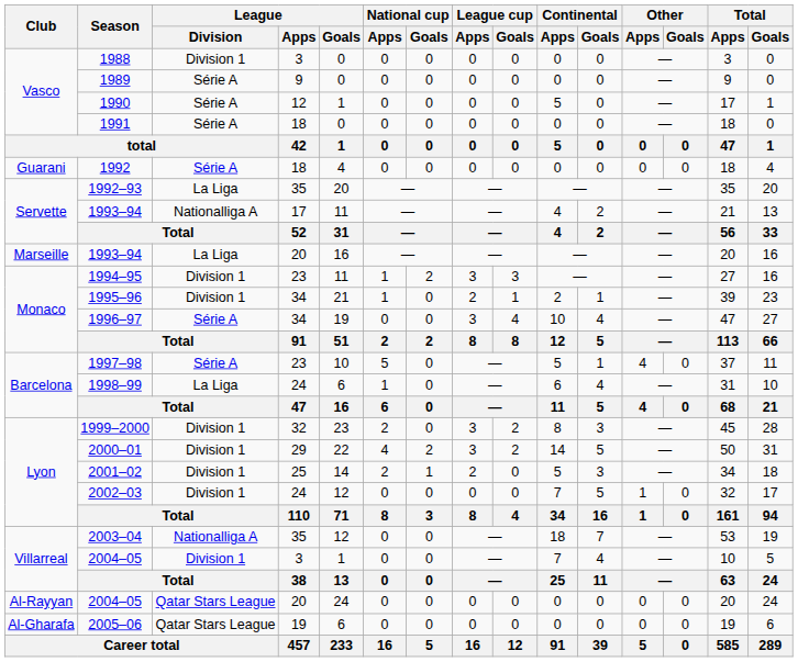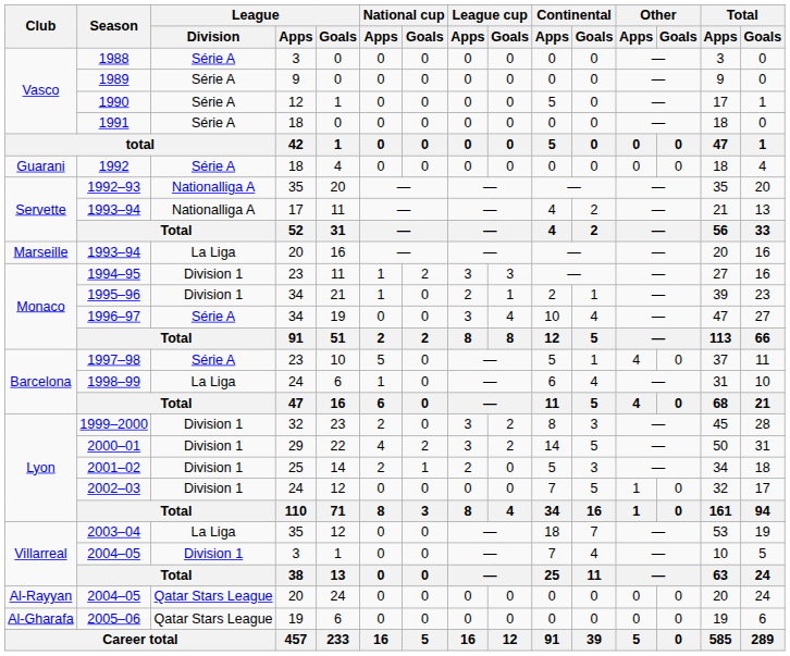 <table class="wikitable" style="text-align: center">
 <tr>
 <th rowspan="2">Club</th>
 <th rowspan="2">Season</th>
 <th colspan="3">League</th>
 <th colspan="2">National cup</th>
 <th colspan="2">League cup</th>
 <th colspan="2">Continental</th>
 <th colspan="2">Other</th>
 <th colspan="2">Total</th>
 </tr>
 <tr>
 <th>Division</th>
 <th>Apps</th>
 <th>Goals</th>
 <th>Apps</th>
 <th>Goals</th>
 <th>Apps</th>
 <th>Goals</th>
 <th>Apps</th>
 <th>Goals</th>
 <th>Apps</th>
 <th>Goals</th>
 <th>Apps</th>
 <th>Goals</th>
 </tr>
 <tr>
 <td rowspan="4"><a href='#'>Vasco</a></td>
 <td><a href='#'>1988</a></td>
-<td>Division 1</td>
+<td><a href='#'>Série A</a></td>
 <td>3</td>
 <td>0</td>
 <td>0</td>
 <td>0</td>
 <td>0</td>
 <td>0</td>
 <td>0</td>
 <td>0</td>
 <td colspan="2">—</td>
 <td>3</td>
 <td>0</td>
 </tr>
 <tr>
 <td><a href='#'>1989</a></td>
 <td>Série A</td>
 <td>9</td>
 <td>0</td>
 <td>0</td>
 <td>0</td>
 <td>0</td>
 <td>0</td>
 <td>0</td>
 <td>0</td>
 <td colspan="2">—</td>
 <td>9</td>
 <td>0</td>
 </tr>
 <tr>
 <td><a href='#'>1990</a></td>
 <td>Série A</td>
 <td>12</td>
 <td>1</td>
 <td>0</td>
 <td>0</td>
 <td>0</td>
 <td>0</td>
 <td>5</td>
 <td>0</td>
 <td colspan="2">—</td>
 <td>17</td>
 <td>1</td>
 </tr>
 <tr>
 <td><a href='#'>1991</a></td>
 <td>Série A</td>
 <td>18</td>
 <td>0</td>
 <td>0</td>
 <td>0</td>
 <td>0</td>
 <td>0</td>
 <td>0</td>
 <td>0</td>
 <td colspan="2">—</td>
 <td>18</td>
 <td>0</td>
 </tr>
 <tr>
 <th colspan="3">total</th>
 <th>42</th>
 <th>1</th>
 <th>0</th>
 <th>0</th>
 <th>0</th>
 <th>0</th>
 <th>5</th>
 <th>0</th>
 <th>0</th>
 <th>0</th>
 <th>47</th>
 <th>1</th>
 </tr>
 <tr>
 <td rowspan="1"><a href='#'>Guarani</a></td>
 <td><a href='#'>1992</a></td>
 <td rowspan="1"><a href='#'>Série A</a></td>
 <td>18</td>
 <td>4</td>
 <td>0</td>
 <td>0</td>
 <td>0</td>
 <td>0</td>
 <td>0</td>
 <td>0</td>
 <td>0</td>
 <td>0</td>
 <td>18</td>
 <td>4</td>
 </tr>
 <tr>
 <td rowspan="3"><a href='#'>Servette</a></td>
 <td><a href='#'>1992–93</a></td>
-<td>La Liga</td>
+<td><a href='#'>Nationalliga A</a></td>
 <td>35</td>
 <td>20</td>
 <td colspan="2">—</td>
 <td colspan="2">—</td>
 <td colspan="2">—</td>
 <td colspan="2">—</td>
 <td>35</td>
 <td>20</td>
 </tr>
 <tr>
 <td><a href='#'>1993–94</a></td>
 <td>Nationalliga A</td>
 <td>17</td>
 <td>11</td>
 <td colspan="2">—</td>
 <td colspan="2">—</td>
 <td>4</td>
 <td>2</td>
 <td colspan="2">—</td>
 <td>21</td>
 <td>13</td>
 </tr>
 <tr>
 <th colspan="2">Total</th>
 <th>52</th>
 <th>31</th>
 <th colspan="2">—</th>
 <th colspan="2">—</th>
 <th>4</th>
 <th>2</th>
 <th colspan="2">—</th>
 <th>56</th>
 <th>33</th>
 </tr>
 <tr>
 <td><a href='#'>Marseille</a></td>
 <td><a href='#'>1993–94</a></td>
 <td>La Liga</td>
 <td>20</td>
 <td>16</td>
 <td colspan="2">—</td>
 <td colspan="2">—</td>
 <td colspan="2">—</td>
 <td colspan="2">—</td>
 <td>20</td>
 <td>16</td>
 </tr>
 <tr>
 <td rowspan="4"><a href='#'>Monaco</a></td>
 <td><a href='#'>1994–95</a></td>
 <td>Division 1</td>
 <td>23</td>
 <td>11</td>
 <td>1</td>
 <td>2</td>
 <td>3</td>
 <td>3</td>
 <td colspan="2">—</td>
 <td colspan="2">—</td>
 <td>27</td>
 <td>16</td>
 </tr>
 <tr>
 <td><a href='#'>1995–96</a></td>
 <td>Division 1</td>
 <td>34</td>
 <td>21</td>
 <td>1</td>
 <td>0</td>
 <td>2</td>
 <td>1</td>
 <td>2</td>
 <td>1</td>
 <td colspan="2">—</td>
 <td>39</td>
 <td>23</td>
 </tr>
 <tr>
 <td><a href='#'>1996–97</a></td>
 <td><a href='#'>Série A</a></td>
 <td>34</td>
 <td>19</td>
 <td>0</td>
 <td>0</td>
 <td>3</td>
 <td>4</td>
 <td>10</td>
 <td>4</td>
 <td colspan="2">—</td>
 <td>47</td>
 <td>27</td>
 </tr>
 <tr>
 <th colspan="2">Total</th>
 <th>91</th>
 <th>51</th>
 <th>2</th>
 <th>2</th>
 <th>8</th>
 <th>8</th>
 <th>12</th>
 <th>5</th>
 <th colspan="2">—</th>
 <th>113</th>
 <th>66</th>
 </tr>
 <tr>
 <td rowspan="3"><a href='#'>Barcelona</a></td>
 <td><a href='#'>1997–98</a></td>
 <td rowspan="1"><a href='#'>Série A</a></td>
 <td>23</td>
 <td>10</td>
 <td>5</td>
 <td>0</td>
 <td colspan="2">—</td>
 <td>5</td>
 <td>1</td>
 <td>4</td>
 <td>0</td>
 <td>37</td>
 <td>11</td>
 </tr>
 <tr>
 <td><a href='#'>1998–99</a></td>
 <td>La Liga</td>
 <td>24</td>
 <td>6</td>
 <td>1</td>
 <td>0</td>
 <td colspan="2">—</td>
 <td>6</td>
 <td>4</td>
 <td colspan="2">—</td>
 <td>31</td>
 <td>10</td>
 </tr>
 <tr>
 <th colspan="2">Total</th>
 <th>47</th>
 <th>16</th>
 <th>6</th>
 <th>0</th>
 <th colspan="2">—</th>
 <th>11</th>
 <th>5</th>
 <th>4</th>
 <th>0</th>
 <th>68</th>
 <th>21</th>
 </tr>
 <tr>
 <td rowspan="5"><a href='#'>Lyon</a></td>
 <td><a href='#'>1999–2000</a></td>
 <td>Division 1</td>
 <td>32</td>
 <td>23</td>
 <td>2</td>
 <td>0</td>
 <td>3</td>
 <td>2</td>
 <td>8</td>
 <td>3</td>
 <td colspan="2">—</td>
 <td>45</td>
 <td>28</td>
 </tr>
 <tr>
 <td><a href='#'>2000–01</a></td>
 <td>Division 1</td>
 <td>29</td>
 <td>22</td>
 <td>4</td>
 <td>2</td>
 <td>3</td>
 <td>2</td>
 <td>14</td>
 <td>5</td>
 <td colspan="2">—</td>
 <td>50</td>
 <td>31</td>
 </tr>
 <tr>
 <td><a href='#'>2001–02</a></td>
 <td>Division 1</td>
 <td>25</td>
 <td>14</td>
 <td>2</td>
 <td>1</td>
 <td>2</td>
 <td>0</td>
 <td>5</td>
 <td>3</td>
 <td colspan="2">—</td>
 <td>34</td>
 <td>18</td>
 </tr>
 <tr>
 <td><a href='#'>2002–03</a></td>
 <td>Division 1</td>
 <td>24</td>
 <td>12</td>
 <td>0</td>
 <td>0</td>
 <td>0</td>
 <td>0</td>
 <td>7</td>
 <td>5</td>
 <td>1</td>
 <td>0</td>
 <td>32</td>
 <td>17</td>
 </tr>
 <tr>
 <th colspan="2">Total</th>
 <th>110</th>
 <th>71</th>
 <th>8</th>
 <th>3</th>
 <th>8</th>
 <th>4</th>
 <th>34</th>
 <th>16</th>
 <th>1</th>
 <th>0</th>
 <th>161</th>
 <th>94</th>
 </tr>
 <tr>
 <td rowspan="3"><a href='#'>Villarreal</a></td>
 <td><a href='#'>2003–04</a></td>
-<td><a href='#'>Nationalliga A</a></td>
+<td>La Liga</td>
 <td>35</td>
 <td>12</td>
 <td>0</td>
 <td>0</td>
 <td colspan="2">—</td>
 <td>18</td>
 <td>7</td>
 <td colspan="2">—</td>
 <td>53</td>
 <td>19</td>
 </tr>
 <tr>
 <td><a href='#'>2004–05</a></td>
 <td><a href='#'>Division 1</a></td>
 <td>3</td>
 <td>1</td>
 <td>0</td>
 <td>0</td>
 <td colspan="2">—</td>
 <td>7</td>
 <td>4</td>
 <td colspan="2">—</td>
 <td>10</td>
 <td>5</td>
 </tr>
 <tr>
 <th colspan="2">Total</th>
 <th>38</th>
 <th>13</th>
 <th>0</th>
 <th>0</th>
 <th colspan="2">—</th>
 <th>25</th>
 <th>11</th>
 <th colspan="2">—</th>
 <th>63</th>
 <th>24</th>
 </tr>
 <tr>
 <td><a href='#'>Al-Rayyan</a></td>
 <td><a href='#'>2004–05</a></td>
 <td><a href='#'>Qatar Stars League</a></td>
 <td>20</td>
 <td>24</td>
 <td>0</td>
 <td>0</td>
 <td>0</td>
 <td>0</td>
 <td>0</td>
 <td>0</td>
 <td>0</td>
 <td>0</td>
 <td>20</td>
 <td>24</td>
 </tr>
 <tr>
 <td><a href='#'>Al-Gharafa</a></td>
 <td><a href='#'>2005–06</a></td>
 <td>Qatar Stars League</td>
 <td>19</td>
 <td>6</td>
 <td>0</td>
 <td>0</td>
 <td>0</td>
 <td>0</td>
 <td>0</td>
 <td>0</td>
 <td>0</td>
 <td>0</td>
 <td>19</td>
 <td>6</td>
 </tr>
 <tr>
 <th colspan="3">Career total</th>
 <th>457</th>
 <th>233</th>
 <th>16</th>
 <th>5</th>
 <th>16</th>
 <th>12</th>
 <th>91</th>
 <th>39</th>
 <th>5</th>
 <th>0</th>
 <th>585</th>
 <th>289</th>
 </tr>
 </table>
